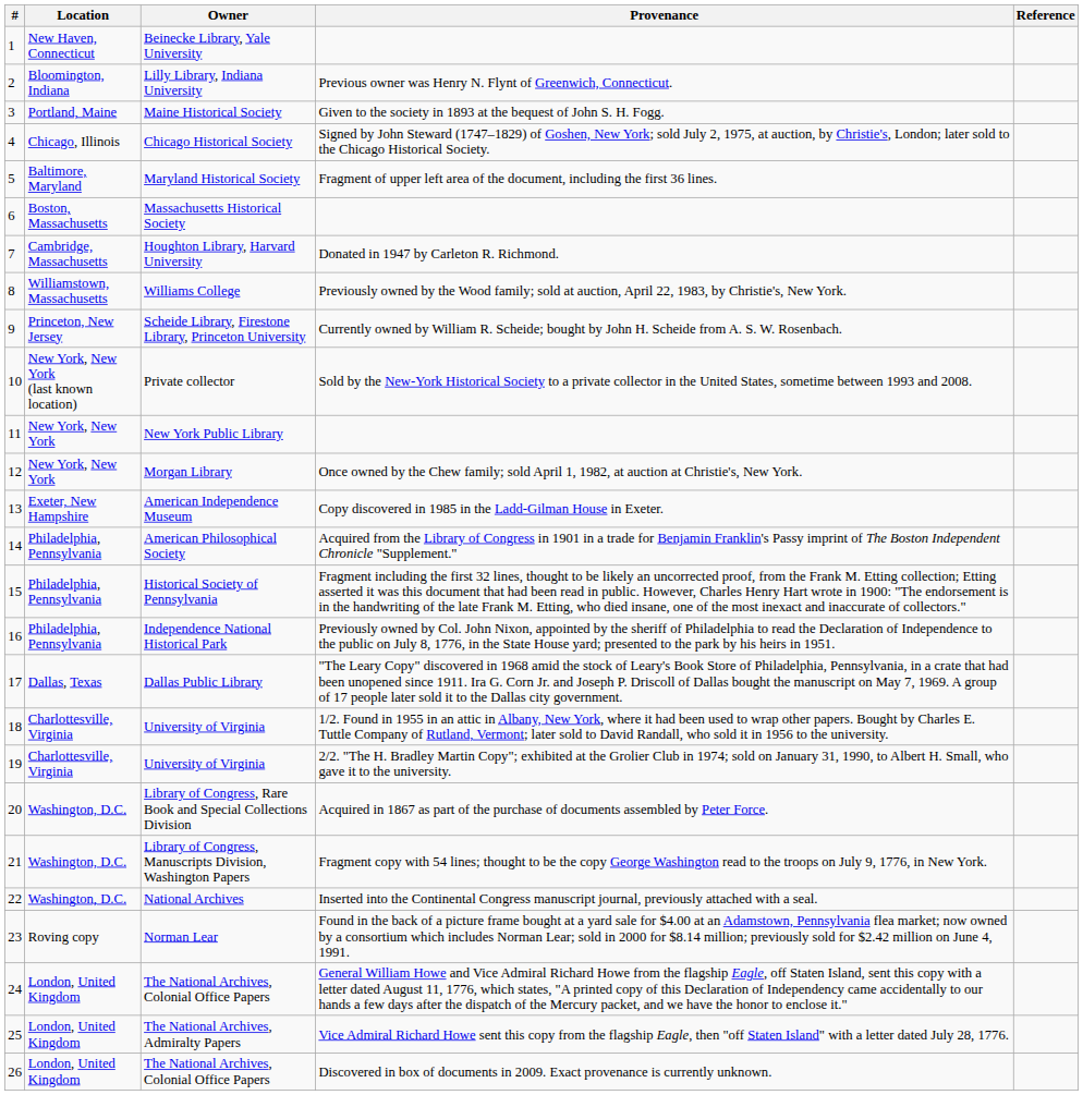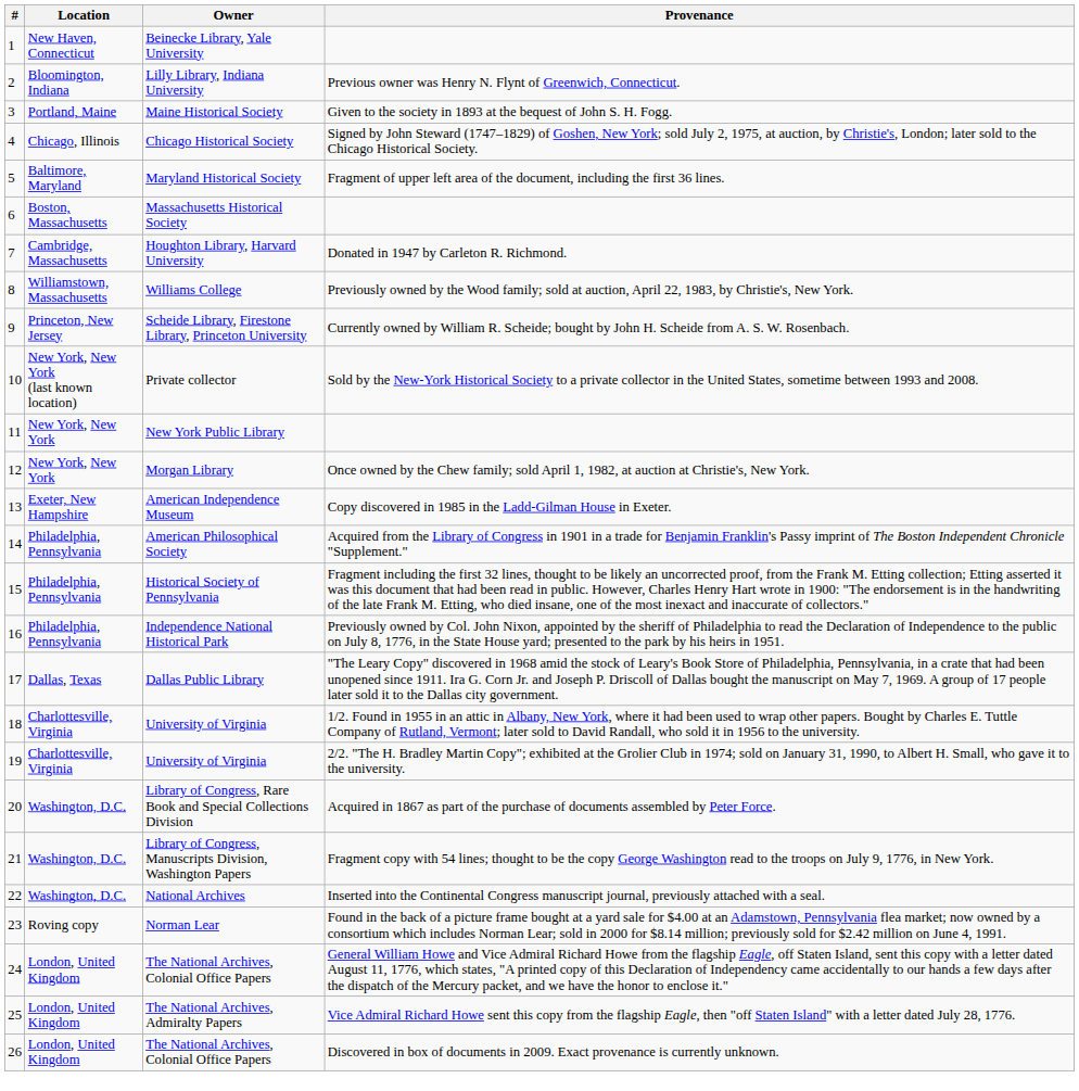 <table class="wikitable sortable">
 <tr>
 <th>#</th>
 <th>Location</th>
 <th>Owner</th>
 <th class="unsortable">Provenance</th>
-<th class="unsortable">Reference</th>
 </tr>
 <tr>
 <td>1</td>
 <td><a href='#'>New Haven, Connecticut</a></td>
 <td><a href='#'>Beinecke Library</a>, <a href='#'>Yale University</a></td>
-<td></td>
 <td></td>
 </tr>
 <tr>
 <td>2</td>
 <td><a href='#'>Bloomington, Indiana</a></td>
 <td><a href='#'>Lilly Library</a>, <a href='#'>Indiana University</a></td>
 <td>Previous owner was Henry N. Flynt of <a href='#'>Greenwich, Connecticut</a>.</td>
-<td></td>
 </tr>
 <tr>
 <td>3</td>
 <td><a href='#'>Portland, Maine</a></td>
 <td><a href='#'>Maine Historical Society</a></td>
 <td>Given to the society in 1893 at the bequest of John S. H. Fogg.</td>
-<td></td>
 </tr>
 <tr>
 <td>4</td>
 <td><a href='#'>Chicago</a>, Illinois</td>
 <td><a href='#'>Chicago Historical Society</a></td>
 <td>Signed by John Steward (1747–1829) of <a href='#'>Goshen, New York</a>; sold July 2, 1975, at auction, by <a href='#'>Christie's</a>, London; later sold to the Chicago Historical Society.</td>
-<td></td>
 </tr>
 <tr>
 <td>5</td>
 <td><a href='#'>Baltimore, Maryland</a></td>
 <td><a href='#'>Maryland Historical Society</a></td>
 <td>Fragment of upper left area of the document, including the first 36 lines.</td>
-<td></td>
 </tr>
 <tr>
 <td>6</td>
 <td><a href='#'>Boston, Massachusetts</a></td>
 <td><a href='#'>Massachusetts Historical Society</a></td>
-<td></td>
 <td></td>
 </tr>
 <tr>
 <td>7</td>
 <td><a href='#'>Cambridge, Massachusetts</a></td>
 <td><a href='#'>Houghton Library</a>, <a href='#'>Harvard University</a></td>
 <td>Donated in 1947 by Carleton R. Richmond.</td>
-<td></td>
 </tr>
 <tr>
 <td>8</td>
 <td><a href='#'>Williamstown, Massachusetts</a></td>
 <td><a href='#'>Williams College</a></td>
 <td>Previously owned by the Wood family; sold at auction, April 22, 1983, by Christie's, New York.</td>
-<td></td>
 </tr>
 <tr>
 <td>9</td>
 <td><a href='#'>Princeton, New Jersey</a></td>
 <td><a href='#'>Scheide Library</a>, <a href='#'>Firestone Library</a>, <a href='#'>Princeton University</a></td>
 <td>Currently owned by William R. Scheide; bought by John H. Scheide from A. S. W. Rosenbach.</td>
-<td></td>
 </tr>
 <tr>
 <td>10</td>
 <td><a href='#'>New York</a>, <a href='#'>New York</a><br>(last known location)</td>
 <td>Private collector</td>
 <td>Sold by the <a href='#'>New-York Historical Society</a> to a private collector in the United States, sometime between 1993 and 2008.</td>
-<td></td>
 </tr>
 <tr>
 <td>11</td>
 <td><a href='#'>New York</a>, <a href='#'>New York</a></td>
 <td><a href='#'>New York Public Library</a></td>
-<td></td>
 <td></td>
 </tr>
 <tr>
 <td>12</td>
 <td><a href='#'>New York</a>, <a href='#'>New York</a></td>
 <td><a href='#'>Morgan Library</a></td>
 <td>Once owned by the Chew family; sold April 1, 1982, at auction at Christie's, New York.</td>
-<td></td>
 </tr>
 <tr>
 <td>13</td>
 <td><a href='#'>Exeter, New Hampshire</a></td>
 <td><a href='#'>American Independence Museum</a></td>
 <td>Copy discovered in 1985 in the <a href='#'>Ladd-Gilman House</a> in Exeter.</td>
-<td></td>
 </tr>
 <tr>
 <td>14</td>
 <td><a href='#'>Philadelphia</a>, <a href='#'>Pennsylvania</a></td>
 <td><a href='#'>American Philosophical Society</a></td>
 <td>Acquired from the <a href='#'>Library of Congress</a> in 1901 in a trade for <a href='#'>Benjamin Franklin</a>'s Passy imprint of <em>The Boston Independent Chronicle</em> "Supplement."</td>
-<td></td>
 </tr>
 <tr>
 <td>15</td>
 <td><a href='#'>Philadelphia</a>, <a href='#'>Pennsylvania</a></td>
 <td><a href='#'>Historical Society of Pennsylvania</a></td>
 <td>Fragment including the first 32 lines, thought to be likely an uncorrected proof, from the Frank M. Etting collection; Etting asserted it was this document that had been read in public. However, Charles Henry Hart wrote in 1900: "The endorsement is in the handwriting of the late Frank M. Etting, who died insane, one of the most inexact and inaccurate of collectors."</td>
-<td></td>
 </tr>
 <tr>
 <td>16</td>
 <td><a href='#'>Philadelphia</a>, <a href='#'>Pennsylvania</a></td>
 <td><a href='#'>Independence National Historical Park</a></td>
 <td>Previously owned by Col. John Nixon, appointed by the sheriff of Philadelphia to read the Declaration of Independence to the public on July 8, 1776, in the State House yard; presented to the park by his heirs in 1951.</td>
-<td></td>
 </tr>
 <tr>
 <td>17</td>
 <td><a href='#'>Dallas</a>, <a href='#'>Texas</a></td>
 <td><a href='#'>Dallas Public Library</a></td>
 <td>"The Leary Copy" discovered in 1968 amid the stock of Leary's Book Store of Philadelphia, Pennsylvania, in a crate that had been unopened since 1911. Ira G. Corn Jr. and Joseph P. Driscoll of Dallas bought the manuscript on May 7, 1969. A group of 17 people later sold it to the Dallas city government.</td>
-<td></td>
 </tr>
 <tr>
 <td>18</td>
 <td><a href='#'>Charlottesville, Virginia</a></td>
 <td><a href='#'>University of Virginia</a></td>
 <td>1/2. Found in 1955 in an attic in <a href='#'>Albany, New York</a>, where it had been used to wrap other papers. Bought by Charles E. Tuttle Company of <a href='#'>Rutland, Vermont</a>; later sold to David Randall, who sold it in 1956 to the university.</td>
-<td></td>
 </tr>
 <tr>
 <td>19</td>
 <td><a href='#'>Charlottesville, Virginia</a></td>
 <td><a href='#'>University of Virginia</a></td>
 <td>2/2. "The H. Bradley Martin Copy"; exhibited at the Grolier Club in 1974; sold on January 31, 1990, to Albert H. Small, who gave it to the university.</td>
-<td></td>
 </tr>
 <tr>
 <td>20</td>
 <td><a href='#'>Washington, D.C.</a></td>
 <td><a href='#'>Library of Congress</a>, Rare Book and Special Collections Division</td>
 <td>Acquired in 1867 as part of the purchase of documents assembled by <a href='#'>Peter Force</a>.</td>
-<td></td>
 </tr>
 <tr>
 <td>21</td>
 <td><a href='#'>Washington, D.C.</a></td>
 <td><a href='#'>Library of Congress</a>, Manuscripts Division, Washington Papers</td>
 <td>Fragment copy with 54 lines; thought to be the copy <a href='#'>George Washington</a> read to the troops on July 9, 1776, in New York.</td>
-<td></td>
 </tr>
 <tr>
 <td>22</td>
 <td><a href='#'>Washington, D.C.</a></td>
 <td><a href='#'>National Archives</a></td>
 <td>Inserted into the Continental Congress manuscript journal, previously attached with a seal.</td>
-<td></td>
 </tr>
 <tr>
 <td>23</td>
 <td>Roving copy</td>
 <td><a href='#'>Norman Lear</a></td>
 <td>Found in the back of a picture frame bought at a yard sale for $4.00 at an <a href='#'>Adamstown, Pennsylvania</a> flea market; now owned by a consortium which includes Norman Lear; sold in 2000 for $8.14 million; previously sold for $2.42 million on June 4, 1991.</td>
-<td></td>
 </tr>
 <tr>
 <td>24</td>
 <td><a href='#'>London</a>, <a href='#'>United Kingdom</a></td>
 <td><a href='#'>The National Archives</a>, Colonial Office Papers</td>
 <td><a href='#'>General William Howe</a> and Vice Admiral Richard Howe from the flagship <em><a href='#'>Eagle</a></em>, off Staten Island, sent this copy with a letter dated August 11, 1776, which states, "A printed copy of this Declaration of Independency came accidentally to our hands a few days after the dispatch of the Mercury packet, and we have the honor to enclose it."</td>
-<td></td>
 </tr>
 <tr>
 <td>25</td>
 <td><a href='#'>London</a>, <a href='#'>United Kingdom</a></td>
 <td><a href='#'>The National Archives</a>, Admiralty Papers</td>
 <td><a href='#'>Vice Admiral Richard Howe</a> sent this copy from the flagship <em>Eagle</em>, then "off <a href='#'>Staten Island</a>" with a letter dated July 28, 1776.</td>
-<td></td>
 </tr>
 <tr>
 <td>26</td>
 <td><a href='#'>London</a>, <a href='#'>United Kingdom</a></td>
 <td><a href='#'>The National Archives</a>, Colonial Office Papers</td>
 <td>Discovered in box of documents in 2009. Exact provenance is currently unknown.</td>
-<td></td>
 </tr>
 </table>
